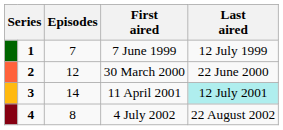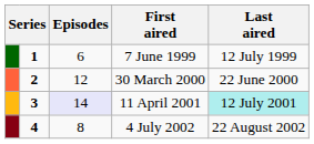 <table class="wikitable">
 <tr>
 <th colspan="2">Series</th>
 <th>Episodes</th>
 <th>First<br>aired</th>
 <th>Last<br>aired</th>
 </tr>
 <tr>
 <td bgcolor="#006600 " height="10px"></td>
 <td align="center"><strong>1</strong></td>
-<td align="center">7</td>
+<td align="center">6</td>
 <td align="center">7 June 1999</td>
 <td align="center">12 July 1999</td>
 </tr>
 <tr>
 <td bgcolor="#FF623B " height="10px"></td>
 <td align="center"><strong>2</strong></td>
 <td align="center">12</td>
 <td align="center">30 March 2000</td>
 <td align="center">22 June 2000</td>
 </tr>
 <tr>
 <td bgcolor="#FFB90F" height="10px"></td>
 <td align="center"><strong>3</strong></td>
-<td align="center">14</td>
+<td align="center" style="background: lavender;">14</td>
 <td align="center">11 April 2001</td>
 <td align="center" style="background: paleturquoise;">12 July 2001</td>
 </tr>
 <tr>
 <td bgcolor="#860012 " height="10px"></td>
 <td align="center"><strong>4</strong></td>
 <td align="center">8</td>
 <td align="center">4 July 2002</td>
 <td align="center">22 August 2002</td>
 </tr>
 </table>
